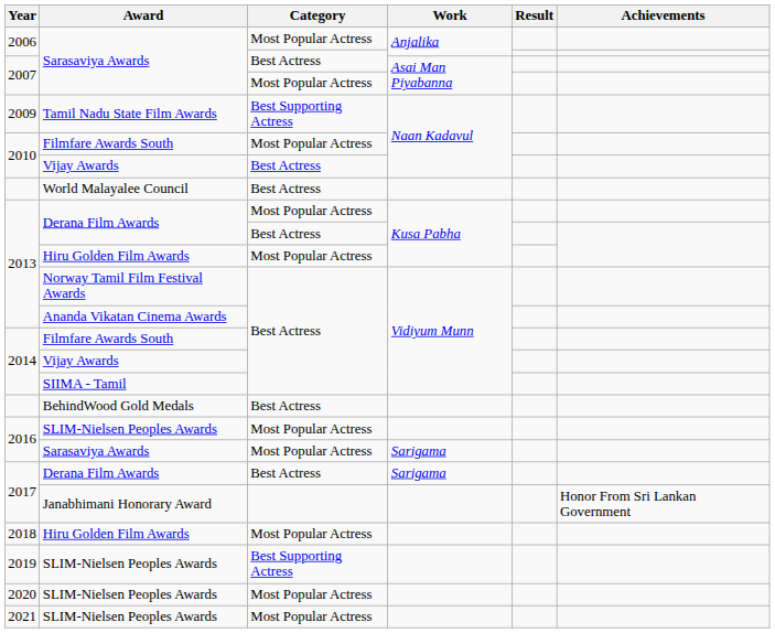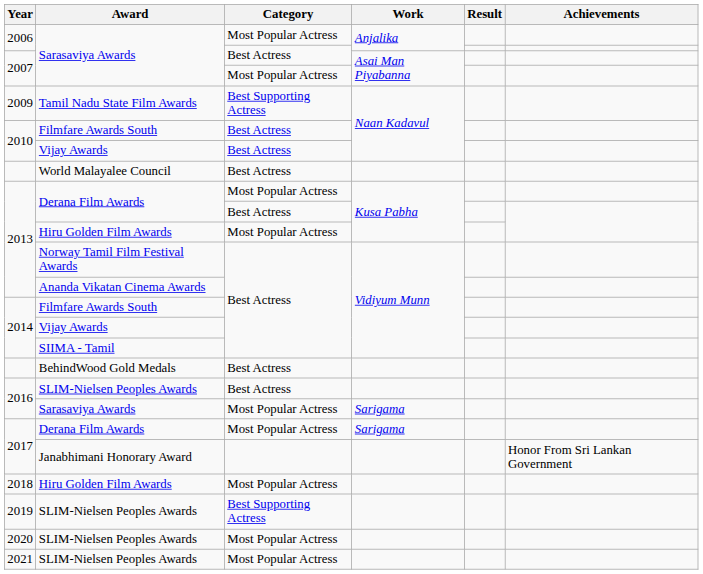 <table class="wikitable sortable">
 <tr>
 <th>Year</th>
 <th>Award</th>
 <th>Category</th>
 <th>Work</th>
 <th>Result</th>
 <th>Achievements</th>
 </tr>
 <tr>
 <td rowspan="2">2006</td>
 <td rowspan="4"><a href='#'>Sarasaviya Awards</a></td>
 <td>Most Popular Actress</td>
 <td rowspan="2"><em><a href='#'>Anjalika</a></em></td>
 <td></td>
 <td></td>
 </tr>
 <tr>
 <td rowspan="2">Best Actress</td>
 <td></td>
 </tr>
 <tr>
 <td rowspan="2">2007</td>
 <td rowspan="2"><em><a href='#'>Asai Man Piyabanna</a></em></td>
 <td></td>
 <td></td>
 </tr>
 <tr>
 <td>Most Popular Actress</td>
 <td></td>
 <td></td>
 </tr>
 <tr>
 <td>2009</td>
 <td><a href='#'>Tamil Nadu State Film Awards</a></td>
 <td><a href='#'>Best Supporting Actress</a></td>
 <td rowspan="3"><em><a href='#'>Naan Kadavul</a></em></td>
 <td></td>
 <td></td>
 </tr>
 <tr>
 <td rowspan="2">2010</td>
 <td><a href='#'>Filmfare Awards South</a></td>
-<td>Most Popular Actress</td>
+<td><a href='#'>Best Actress</a></td>
 <td></td>
 <td></td>
 </tr>
 <tr>
 <td><a href='#'>Vijay Awards</a></td>
 <td><a href='#'>Best Actress</a></td>
 <td></td>
 <td></td>
 </tr>
 <tr>
 <td></td>
 <td>World Malayalee Council</td>
 <td>Best Actress</td>
 <td></td>
 <td></td>
 <td></td>
 </tr>
 <tr>
 <td rowspan="5">2013</td>
 <td rowspan="2"><a href='#'>Derana Film Awards</a></td>
 <td>Most Popular Actress</td>
 <td rowspan="3"><em><a href='#'>Kusa Pabha</a></em></td>
 <td></td>
 <td></td>
 </tr>
 <tr>
 <td>Best Actress</td>
 <td></td>
 </tr>
 <tr>
 <td><a href='#'>Hiru Golden Film Awards</a></td>
 <td>Most Popular Actress</td>
 <td></td>
 </tr>
 <tr>
 <td><a href='#'>Norway Tamil Film Festival Awards</a></td>
 <td rowspan="5">Best Actress</td>
 <td rowspan="5"><em><a href='#'>Vidiyum Munn</a></em></td>
 <td></td>
 <td></td>
 </tr>
 <tr>
 <td><a href='#'>Ananda Vikatan Cinema Awards</a></td>
 <td></td>
 <td></td>
 </tr>
 <tr>
 <td rowspan="3">2014</td>
 <td><a href='#'>Filmfare Awards South</a></td>
 <td></td>
 <td></td>
 </tr>
 <tr>
 <td><a href='#'>Vijay Awards</a></td>
 <td></td>
 <td></td>
 </tr>
 <tr>
 <td><a href='#'>SIIMA - Tamil</a></td>
 <td></td>
 <td></td>
 </tr>
 <tr>
 <td></td>
 <td>BehindWood Gold Medals</td>
 <td>Best Actress</td>
 <td></td>
 <td></td>
 <td></td>
 </tr>
 <tr>
 <td rowspan="2">2016</td>
 <td><a href='#'>SLIM-Nielsen Peoples Awards</a></td>
-<td>Most Popular Actress</td>
+<td>Best Actress</td>
 <td></td>
 <td></td>
 <td></td>
 </tr>
 <tr>
 <td><a href='#'>Sarasaviya Awards</a></td>
 <td>Most Popular Actress</td>
 <td><em><a href='#'>Sarigama</a></em></td>
 <td></td>
 <td></td>
 </tr>
 <tr>
 <td rowspan="2">2017</td>
 <td><a href='#'>Derana Film Awards</a></td>
-<td>Best Actress</td>
+<td>Most Popular Actress</td>
 <td><em><a href='#'>Sarigama</a></em></td>
 <td></td>
 </tr>
 <tr>
 <td>Janabhimani Honorary Award</td>
 <td></td>
 <td></td>
 <td></td>
 <td>Honor From Sri Lankan Government</td>
 </tr>
 <tr>
 <td>2018</td>
 <td><a href='#'>Hiru Golden Film Awards</a></td>
 <td>Most Popular Actress</td>
 <td></td>
 <td></td>
 <td></td>
 </tr>
 <tr>
 <td>2019</td>
 <td>SLIM-Nielsen Peoples Awards</td>
 <td><a href='#'>Best Supporting Actress</a></td>
 <td></td>
 <td></td>
 <td></td>
 </tr>
 <tr>
 <td>2020</td>
 <td>SLIM-Nielsen Peoples Awards</td>
 <td>Most Popular Actress</td>
 <td></td>
 <td></td>
 <td></td>
 </tr>
 <tr>
 <td>2021</td>
 <td>SLIM-Nielsen Peoples Awards</td>
 <td>Most Popular Actress</td>
 <td></td>
 <td></td>
 <td></td>
 </tr>
 </table>
